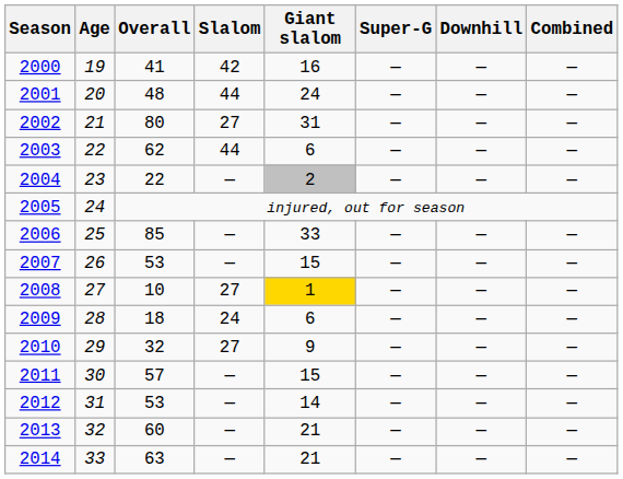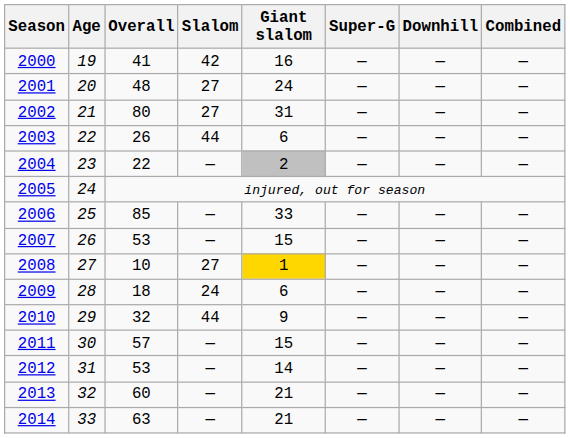 <table class="wikitable" style="text-align:center; font-size: 100%;">
 <tr>
 <th>Season</th>
 <th>Age</th>
 <th>Overall</th>
 <th>Slalom</th>
 <th>Giant<br> slalom </th>
 <th>Super-G</th>
 <th>Downhill</th>
 <th>Combined</th>
 </tr>
 <tr>
 <td><a href='#'>2000</a></td>
 <td><em>19</em></td>
 <td>41</td>
 <td>42</td>
 <td>16</td>
 <td>—</td>
 <td>—</td>
 <td>—</td>
 </tr>
 <tr>
 <td><a href='#'>2001</a></td>
 <td><em>20</em></td>
 <td>48</td>
-<td>44</td>
+<td>27</td>
 <td>24</td>
 <td>—</td>
 <td>—</td>
 <td>—</td>
 </tr>
 <tr>
 <td><a href='#'>2002</a></td>
 <td><em>21</em></td>
 <td>80</td>
 <td>27</td>
 <td>31</td>
 <td>—</td>
 <td>—</td>
 <td>—</td>
 </tr>
 <tr>
 <td><a href='#'>2003</a></td>
 <td><em>22</em></td>
-<td>62</td>
+<td>26</td>
 <td>44</td>
 <td>6</td>
 <td>—</td>
 <td>—</td>
 <td>—</td>
 </tr>
 <tr>
 <td><a href='#'>2004</a></td>
 <td><em>23</em></td>
 <td>22</td>
 <td>—</td>
 <td bgcolor="silver">2</td>
 <td>—</td>
 <td>—</td>
 <td>—</td>
 </tr>
 <tr>
 <td><a href='#'>2005</a></td>
 <td><em>24</em></td>
 <td colspan=6><small><em>injured, out for season</em></small></td>
 </tr>
 <tr>
 <td><a href='#'>2006</a></td>
 <td><em>25</em></td>
 <td>85</td>
 <td>—</td>
 <td>33</td>
 <td>—</td>
 <td>—</td>
 <td>—</td>
 </tr>
 <tr>
 <td><a href='#'>2007</a></td>
 <td><em>26</em></td>
 <td>53</td>
 <td>—</td>
 <td>15</td>
 <td>—</td>
 <td>—</td>
 <td>—</td>
 </tr>
 <tr>
 <td><a href='#'>2008</a></td>
 <td><em>27</em></td>
 <td>10</td>
 <td>27</td>
 <td bgcolor="gold">1</td>
 <td>—</td>
 <td>—</td>
 <td>—</td>
 </tr>
 <tr>
 <td><a href='#'>2009</a></td>
 <td><em>28</em></td>
 <td>18</td>
 <td>24</td>
 <td>6</td>
 <td>—</td>
 <td>—</td>
 <td>—</td>
 </tr>
 <tr>
 <td><a href='#'>2010</a></td>
 <td><em>29</em></td>
 <td>32</td>
-<td>27</td>
+<td>44</td>
 <td>9</td>
 <td>—</td>
 <td>—</td>
 <td>—</td>
 </tr>
 <tr>
 <td><a href='#'>2011</a></td>
 <td><em>30</em></td>
 <td>57</td>
 <td>—</td>
 <td>15</td>
 <td>—</td>
 <td>—</td>
 <td>—</td>
 </tr>
 <tr>
 <td><a href='#'>2012</a></td>
 <td><em>31</em></td>
 <td>53</td>
 <td>—</td>
 <td>14</td>
 <td>—</td>
 <td>—</td>
 <td>—</td>
 </tr>
 <tr>
 <td><a href='#'>2013</a></td>
 <td><em>32</em></td>
 <td>60</td>
 <td>—</td>
 <td>21</td>
 <td>—</td>
 <td>—</td>
 <td>—</td>
 </tr>
 <tr>
 <td><a href='#'>2014</a></td>
 <td><em>33</em></td>
 <td>63</td>
 <td>—</td>
 <td>21</td>
 <td>—</td>
 <td>—</td>
 <td>—</td>
 </tr>
 </table>
